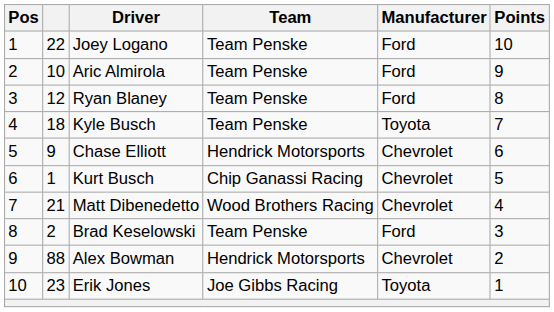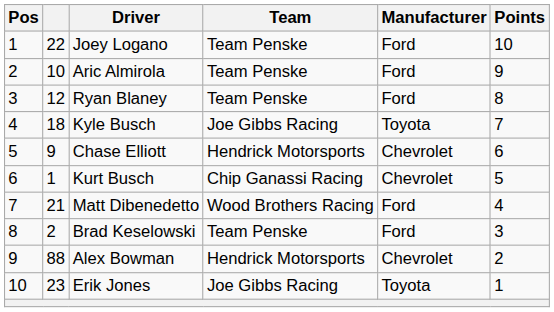 <table class="wikitable" style="font-size:98%">
 <tr>
 <th>Pos</th>
 <th></th>
 <th>Driver</th>
 <th>Team</th>
 <th>Manufacturer</th>
 <th>Points</th>
 </tr>
 <tr>
 <td>1</td>
 <td>22</td>
 <td>Joey Logano</td>
 <td>Team Penske</td>
 <td>Ford</td>
 <td>10</td>
 </tr>
 <tr>
 <td>2</td>
 <td>10</td>
 <td>Aric Almirola</td>
 <td>Team Penske</td>
 <td>Ford</td>
 <td>9</td>
 </tr>
 <tr>
 <td>3</td>
 <td>12</td>
 <td>Ryan Blaney</td>
 <td>Team Penske</td>
 <td>Ford</td>
 <td>8</td>
 </tr>
 <tr>
 <td>4</td>
 <td>18</td>
 <td>Kyle Busch</td>
-<td>Team Penske</td>
+<td>Joe Gibbs Racing</td>
 <td>Toyota</td>
 <td>7</td>
 </tr>
 <tr>
 <td>5</td>
 <td>9</td>
 <td>Chase Elliott</td>
 <td>Hendrick Motorsports</td>
 <td>Chevrolet</td>
 <td>6</td>
 </tr>
 <tr>
 <td>6</td>
 <td>1</td>
 <td>Kurt Busch</td>
 <td>Chip Ganassi Racing</td>
 <td>Chevrolet</td>
 <td>5</td>
 </tr>
 <tr>
 <td>7</td>
 <td>21</td>
 <td>Matt Dibenedetto</td>
 <td>Wood Brothers Racing</td>
-<td>Chevrolet</td>
+<td>Ford</td>
 <td>4</td>
 </tr>
 <tr>
 <td>8</td>
 <td>2</td>
 <td>Brad Keselowski</td>
 <td>Team Penske</td>
 <td>Ford</td>
 <td>3</td>
 </tr>
 <tr>
 <td>9</td>
 <td>88</td>
 <td>Alex Bowman</td>
 <td>Hendrick Motorsports</td>
 <td>Chevrolet</td>
 <td>2</td>
 </tr>
 <tr>
 <td>10</td>
 <td>23</td>
 <td>Erik Jones</td>
 <td>Joe Gibbs Racing</td>
 <td>Toyota</td>
 <td>1</td>
 </tr>
 <tr>
 <th colspan="6"></th>
 </tr>
 </table>
